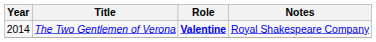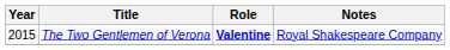 <table class="wikitable sortable">
 <tr>
 <th>Year</th>
 <th>Title</th>
 <th>Role</th>
 <th>Notes</th>
 </tr>
 <tr>
-<td>2014</td>
+<td>2015</td>
 <td><em><a href='#'>The Two Gentlemen of Verona</a></em></td>
 <td><strong><a href='#'>Valentine</a></strong></td>
 <td><a href='#'>Royal Shakespeare Company</a></td>
 </tr>
 <tr>
 </tr>
 </table>
